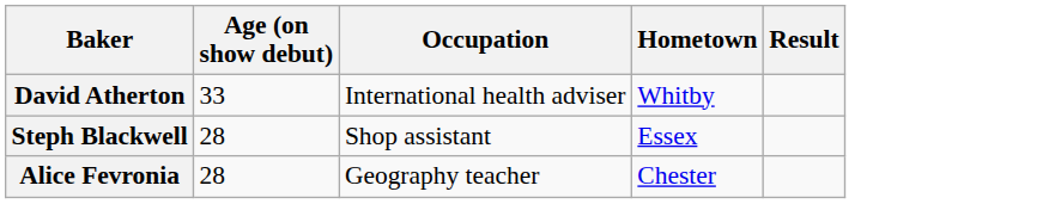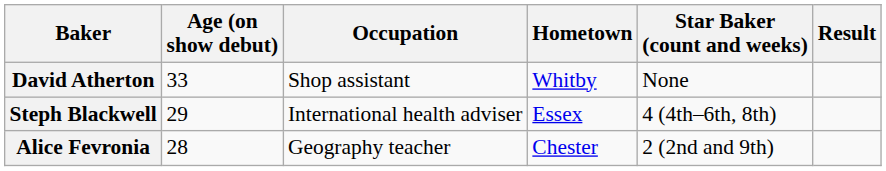 <table class="wikitable col2center col5center">
 <tr>
 <th scope="col">Baker</th>
 <th scope="col">Age (on<br>show debut)</th>
 <th scope="col">Occupation</th>
 <th scope="col">Hometown</th>
+<th scope="col">Star Baker<br>(count and weeks)</th>
 <th scope="col">Result</th>
 </tr>
 <tr>
 <th scope="row">David Atherton</th>
 <td>33</td>
-<td>International health adviser</td>
+<td>Shop assistant</td>
 <td><a href='#'>Whitby</a></td>
+<td>None</td>
 <td></td>
 </tr>
 <tr>
 <th scope="row">Steph Blackwell</th>
-<td>28</td>
-<td>Shop assistant</td>
+<td>29</td>
+<td>International health adviser</td>
 <td><a href='#'>Essex</a></td>
+<td>4 (4th–6th, 8th)</td>
 <td></td>
 </tr>
 <tr>
 <th scope="row">Alice Fevronia</th>
 <td>28</td>
 <td>Geography teacher</td>
 <td><a href='#'>Chester</a></td>
+<td>2 (2nd and 9th)</td>
 <td></td>
 </tr>
 </table>
